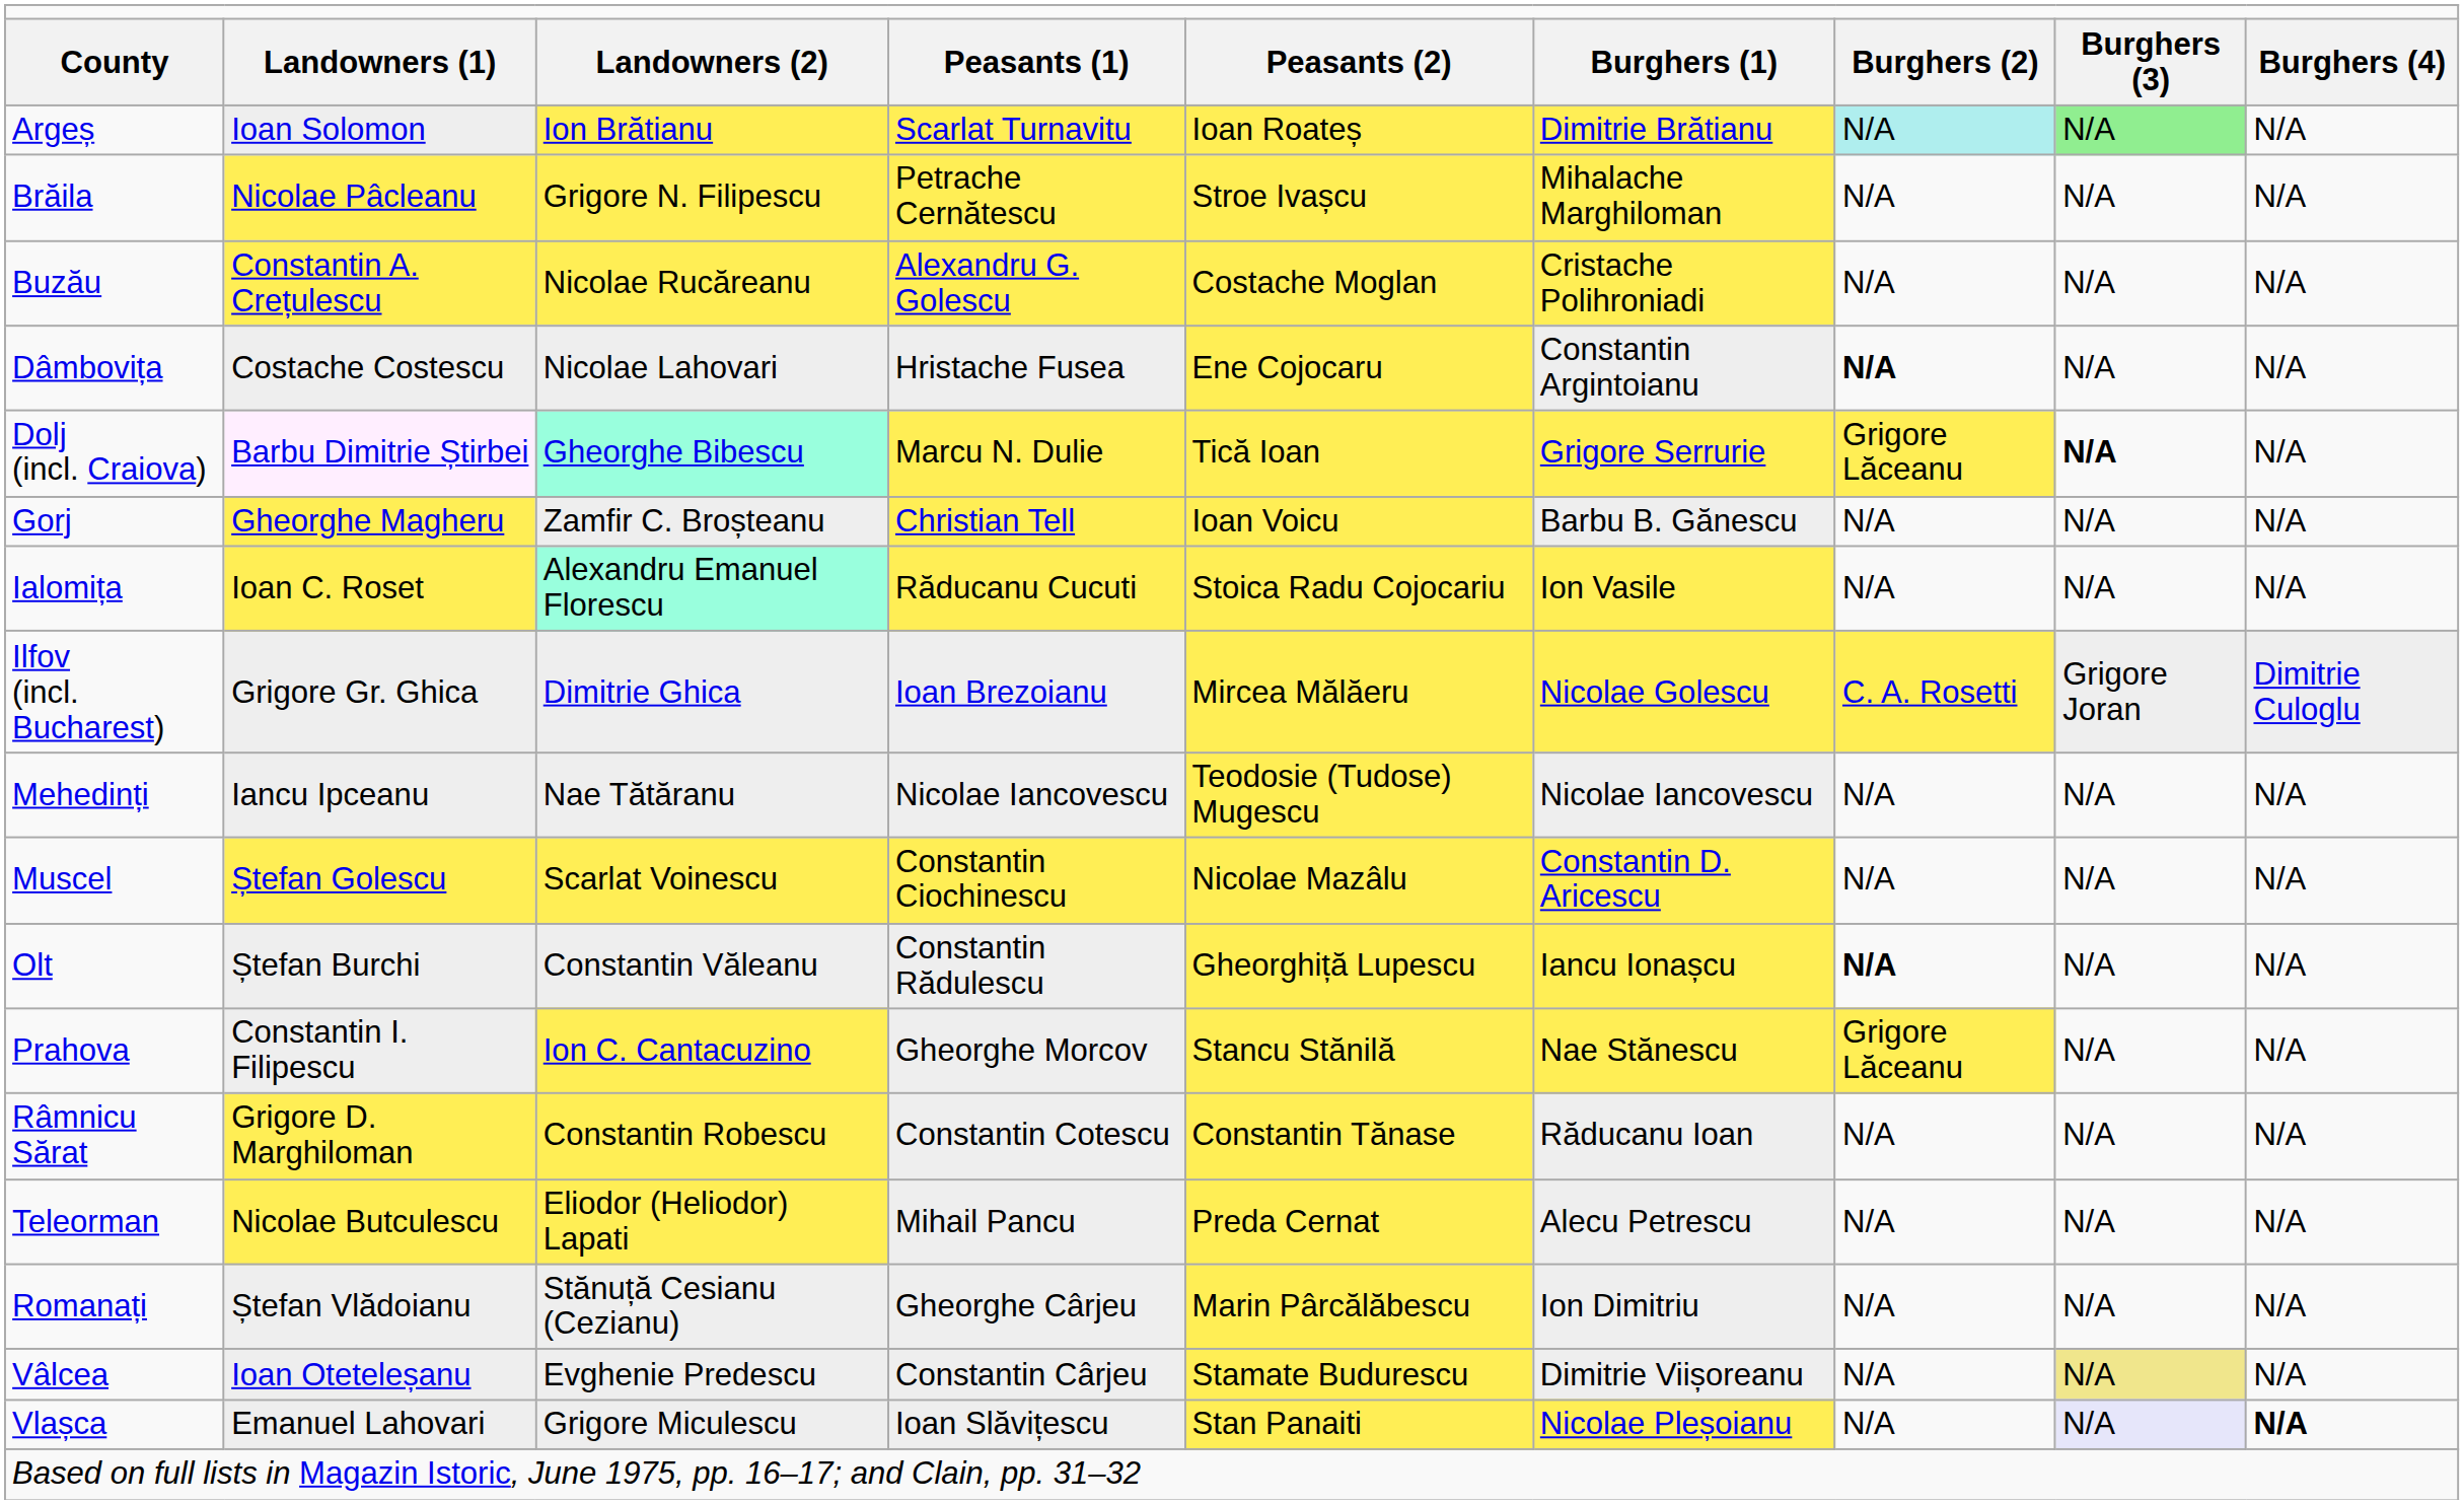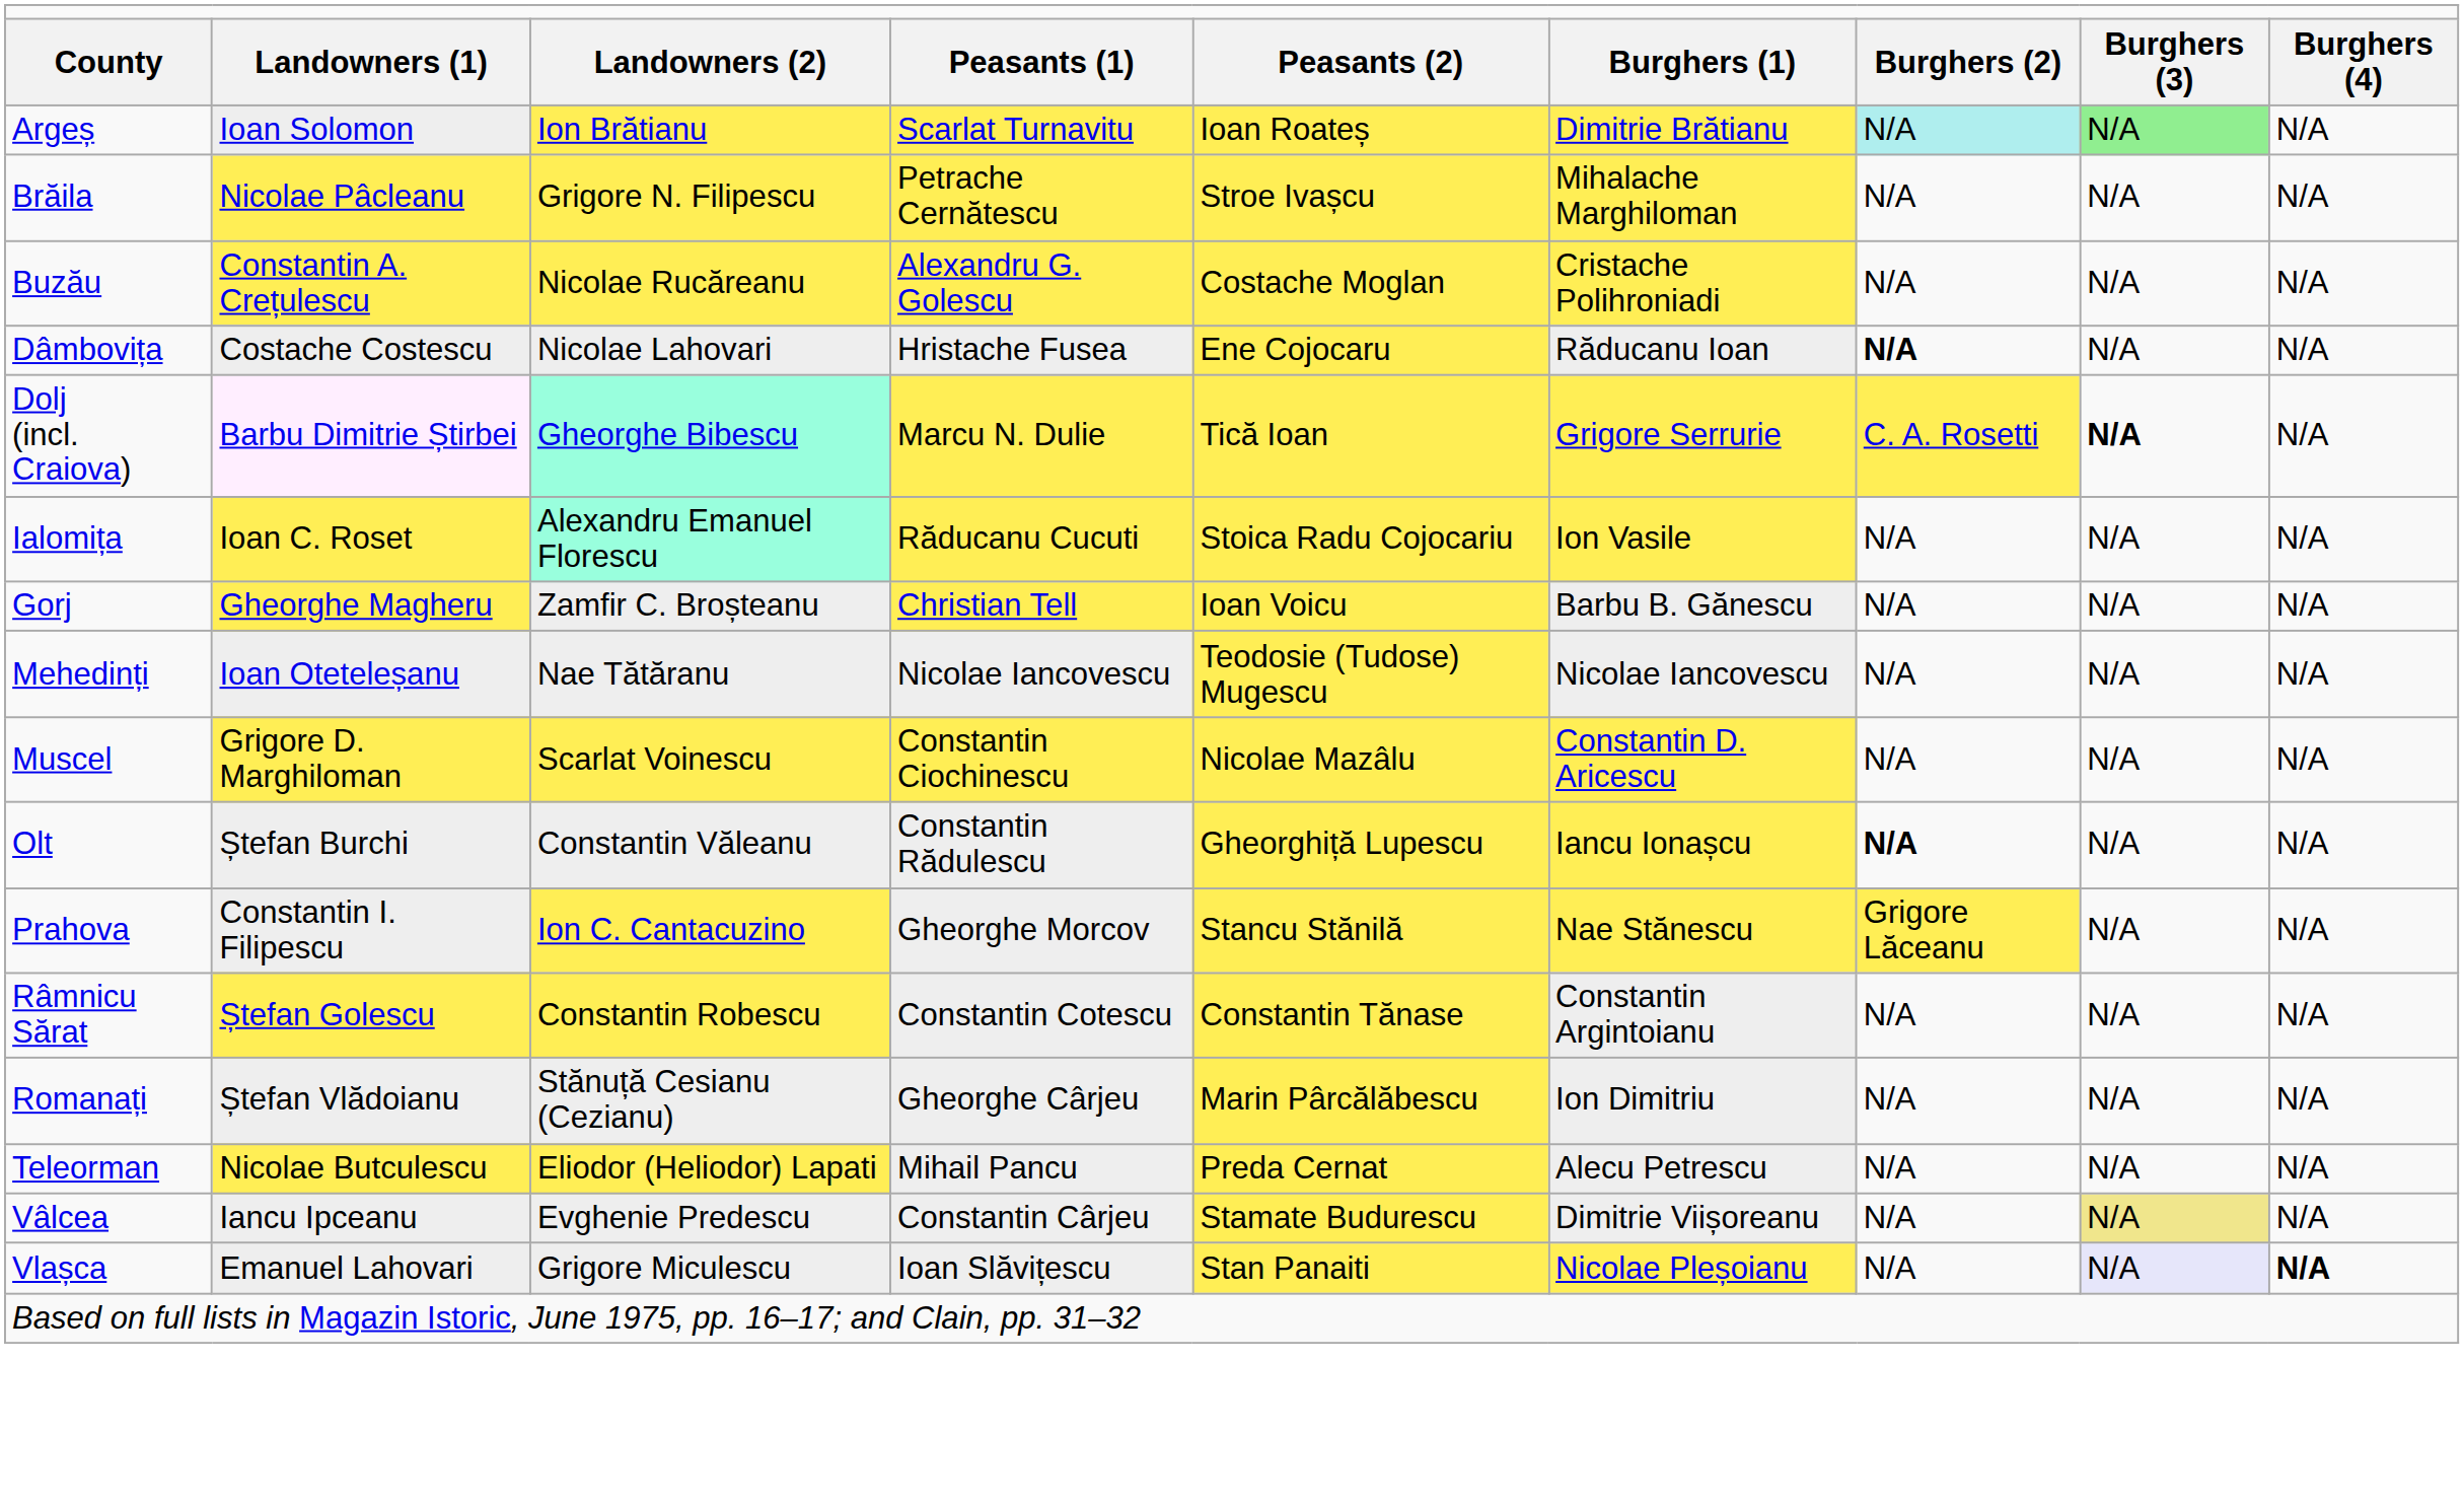 <table role="presentation" class="wikitable mw-collapsible">
 <tr>
 <td align=left colspan=9><strong></strong></td>
 </tr>
 <tr>
 <th>County</th>
 <th>Landowners (1)</th>
 <th>Landowners (2)</th>
 <th>Peasants (1)</th>
 <th>Peasants (2)</th>
 <th>Burghers (1)</th>
 <th>Burghers (2)</th>
 <th>Burghers (3)</th>
 <th>Burghers (4)</th>
 </tr>
 <tr>
 <td><a href='#'>Argeș</a></td>
 <td style="background:#EEE"><a href='#'>Ioan Solomon</a></td>
 <td style="background:#FE5"><a href='#'>Ion Brătianu</a></td>
 <td style="background:#FE5"><a href='#'>Scarlat Turnavitu</a></td>
 <td style="background:#FE5">Ioan Roateș</td>
 <td style="background:#FE5"><a href='#'>Dimitrie Brătianu</a></td>
 <td style="background: paleturquoise;">N/A</td>
 <td style="background: lightgreen;">N/A</td>
 <td>N/A</td>
 </tr>
 <tr>
 <td><a href='#'>Brăila</a></td>
 <td style="background:#FE5"><a href='#'>Nicolae Pâcleanu</a></td>
 <td style="background:#FE5">Grigore N. Filipescu</td>
 <td style="background:#FE5">Petrache Cernătescu</td>
 <td style="background:#FE5">Stroe Ivașcu</td>
 <td style="background:#FE5">Mihalache Marghiloman</td>
 <td>N/A</td>
 <td>N/A</td>
 <td>N/A</td>
 </tr>
 <tr>
 <td><a href='#'>Buzău</a></td>
 <td style="background:#FE5"><a href='#'>Constantin A. Crețulescu</a></td>
 <td style="background:#FE5">Nicolae Rucăreanu</td>
 <td style="background:#FE5"><a href='#'>Alexandru G. Golescu</a></td>
 <td style="background:#FE5">Costache Moglan</td>
 <td style="background:#FE5">Cristache Polihroniadi</td>
 <td>N/A</td>
 <td>N/A</td>
 <td>N/A</td>
 </tr>
 <tr>
 <td><a href='#'>Dâmbovița</a></td>
 <td style="background:#EEE">Costache Costescu</td>
 <td style="background:#EEE">Nicolae Lahovari</td>
 <td style="background:#EEE">Hristache Fusea</td>
 <td style="background:#FE5">Ene Cojocaru</td>
-<td style="background:#EEE">Constantin Argintoianu</td>
+<td style="background:#EEE">Răducanu Ioan</td>
 <td><strong>N/A</strong></td>
 <td>N/A</td>
 <td>N/A</td>
 </tr>
 <tr>
 <td><a href='#'>Dolj</a><br>(incl. <a href='#'>Craiova</a>)</td>
 <td style="background:#FEF"><a href='#'>Barbu Dimitrie Știrbei</a></td>
 <td style="background:#9FD"><a href='#'>Gheorghe Bibescu</a></td>
 <td style="background:#FE5">Marcu N. Dulie</td>
 <td style="background:#FE5">Tică Ioan</td>
 <td style="background:#FE5"><a href='#'>Grigore Serrurie</a></td>
-<td style="background:#FE5">Grigore Lăceanu</td>
+<td style="background:#FE5"><a href='#'>C. A. Rosetti</a></td>
 <td><strong>N/A</strong></td>
+<td>N/A</td>
+</tr>
+<tr>
+<td><a href='#'>Ialomița</a></td>
+<td style="background:#FE5">Ioan C. Roset</td>
+<td style="background:#9FD">Alexandru Emanuel Florescu</td>
+<td style="background:#FE5">Răducanu Cucuti</td>
+<td style="background:#FE5">Stoica Radu Cojocariu</td>
+<td style="background:#FE5">Ion Vasile</td>
+<td>N/A</td>
+<td>N/A</td>
 <td>N/A</td>
 </tr>
 <tr>
 <td><a href='#'>Gorj</a></td>
 <td style="background:#FE5"><a href='#'>Gheorghe Magheru</a></td>
 <td style="background:#EEE">Zamfir C. Broșteanu</td>
 <td style="background:#FE5"><a href='#'>Christian Tell</a></td>
 <td style="background:#FE5">Ioan Voicu</td>
 <td style="background:#EEE">Barbu B. Gănescu</td>
 <td>N/A</td>
 <td>N/A</td>
 <td>N/A</td>
 </tr>
 <tr>
-<td><a href='#'>Ialomița</a></td>
-<td style="background:#FE5">Ioan C. Roset</td>
-<td style="background:#9FD">Alexandru Emanuel Florescu</td>
-<td style="background:#FE5">Răducanu Cucuti</td>
-<td style="background:#FE5">Stoica Radu Cojocariu</td>
-<td style="background:#FE5">Ion Vasile</td>
-<td>N/A</td>
-<td>N/A</td>
-<td>N/A</td>
-</tr>
-<tr>
-<td><a href='#'>Ilfov</a><br>(incl. <a href='#'>Bucharest</a>)</td>
-<td style="background:#EEE">Grigore Gr. Ghica</td>
-<td style="background:#EEE"><a href='#'>Dimitrie Ghica</a></td>
-<td style="background:#EEE"><a href='#'>Ioan Brezoianu</a></td>
-<td style="background:#FE5">Mircea Mălăeru</td>
-<td style="background:#FE5"><a href='#'>Nicolae Golescu</a></td>
-<td style="background:#FE5"><a href='#'>C. A. Rosetti</a></td>
-<td style="background:#EEE">Grigore Joran</td>
-<td style="background:#EEE"><a href='#'>Dimitrie Culoglu</a></td>
-</tr>
-<tr>
 <td><a href='#'>Mehedinți</a></td>
-<td style="background:#EEE">Iancu Ipceanu</td>
+<td style="background:#EEE"><a href='#'>Ioan Oteteleșanu</a></td>
 <td style="background:#EEE">Nae Tătăranu</td>
 <td style="background:#EEE">Nicolae Iancovescu</td>
 <td style="background:#FE5">Teodosie (Tudose) Mugescu</td>
 <td style="background:#EEE">Nicolae Iancovescu</td>
 <td>N/A</td>
 <td>N/A</td>
 <td>N/A</td>
 </tr>
 <tr>
 <td><a href='#'>Muscel</a></td>
-<td style="background:#FE5"><a href='#'>Ștefan Golescu</a></td>
+<td style="background:#FE5">Grigore D. Marghiloman</td>
 <td style="background:#FE5">Scarlat Voinescu</td>
 <td style="background:#FE5">Constantin Ciochinescu</td>
 <td style="background:#FE5">Nicolae Mazâlu</td>
 <td style="background:#FE5"><a href='#'>Constantin D. Aricescu</a></td>
 <td>N/A</td>
 <td>N/A</td>
 <td>N/A</td>
 </tr>
 <tr>
 <td><a href='#'>Olt</a></td>
 <td style="background:#EEE">Ștefan Burchi</td>
 <td style="background:#EEE">Constantin Văleanu</td>
 <td style="background:#EEE">Constantin Rădulescu</td>
 <td style="background:#FE5">Gheorghiță Lupescu</td>
 <td style="background:#FE5">Iancu Ionașcu</td>
 <td><strong>N/A</strong></td>
 <td>N/A</td>
 <td>N/A</td>
 </tr>
 <tr>
 <td><a href='#'>Prahova</a></td>
 <td style="background:#EEE">Constantin I. Filipescu</td>
 <td style="background:#FE5"><a href='#'>Ion C. Cantacuzino</a></td>
 <td style="background:#EEE">Gheorghe Morcov</td>
 <td style="background:#FE5">Stancu Stănilă</td>
 <td style="background:#FE5">Nae Stănescu</td>
 <td style="background:#FE5">Grigore Lăceanu</td>
 <td>N/A</td>
 <td>N/A</td>
 </tr>
 <tr>
 <td><a href='#'>Râmnicu Sărat</a></td>
-<td style="background:#FE5">Grigore D. Marghiloman</td>
+<td style="background:#FE5"><a href='#'>Ștefan Golescu</a></td>
 <td style="background:#FE5">Constantin Robescu</td>
 <td style="background:#EEE">Constantin Cotescu</td>
 <td style="background:#FE5">Constantin Tănase</td>
-<td style="background:#EEE">Răducanu Ioan</td>
+<td style="background:#EEE">Constantin Argintoianu</td>
+<td>N/A</td>
+<td>N/A</td>
+<td>N/A</td>
+</tr>
+<tr>
+<td><a href='#'>Romanați</a></td>
+<td style="background:#EEE">Ștefan Vlădoianu</td>
+<td style="background:#EEE">Stănuță Cesianu (Cezianu)</td>
+<td style="background:#EEE">Gheorghe Cârjeu</td>
+<td style="background:#FE5">Marin Pârcălăbescu</td>
+<td style="background:#EEE">Ion Dimitriu</td>
 <td>N/A</td>
 <td>N/A</td>
 <td>N/A</td>
 </tr>
 <tr>
 <td><a href='#'>Teleorman</a></td>
 <td style="background:#FE5">Nicolae Butculescu</td>
 <td style="background:#FE5">Eliodor (Heliodor) Lapati</td>
 <td style="background:#EEE">Mihail Pancu</td>
 <td style="background:#FE5">Preda Cernat</td>
 <td style="background:#EEE">Alecu Petrescu</td>
 <td>N/A</td>
 <td>N/A</td>
 <td>N/A</td>
 </tr>
 <tr>
-<td><a href='#'>Romanați</a></td>
-<td style="background:#EEE">Ștefan Vlădoianu</td>
-<td style="background:#EEE">Stănuță Cesianu (Cezianu)</td>
-<td style="background:#EEE">Gheorghe Cârjeu</td>
-<td style="background:#FE5">Marin Pârcălăbescu</td>
-<td style="background:#EEE">Ion Dimitriu</td>
-<td>N/A</td>
-<td>N/A</td>
-<td>N/A</td>
-</tr>
-<tr>
 <td><a href='#'>Vâlcea</a></td>
-<td style="background:#EEE"><a href='#'>Ioan Oteteleșanu</a></td>
+<td style="background:#EEE">Iancu Ipceanu</td>
 <td style="background:#EEE">Evghenie Predescu</td>
 <td style="background:#EEE">Constantin Cârjeu</td>
 <td style="background:#FE5">Stamate Budurescu</td>
 <td style="background:#EEE">Dimitrie Viișoreanu</td>
 <td>N/A</td>
 <td style="background: khaki;">N/A</td>
 <td>N/A</td>
 </tr>
 <tr>
 <td><a href='#'>Vlașca</a></td>
 <td style="background:#EEE">Emanuel Lahovari</td>
 <td style="background:#EEE">Grigore Miculescu</td>
 <td style="background:#EEE">Ioan Slăvițescu</td>
 <td style="background:#FE5">Stan Panaiti</td>
 <td style="background:#FE5"><a href='#'>Nicolae Pleșoianu</a></td>
 <td>N/A</td>
 <td style="background: lavender;">N/A</td>
 <td><strong>N/A</strong></td>
 </tr>
 <tr>
 <td align=left colspan=9><em>Based on full lists in </em><a href='#'>Magazin Istoric</a><em>, June 1975, pp. 16–17; and Clain, pp. 31–32</em><br>   </td>
 </tr>
 </table>
